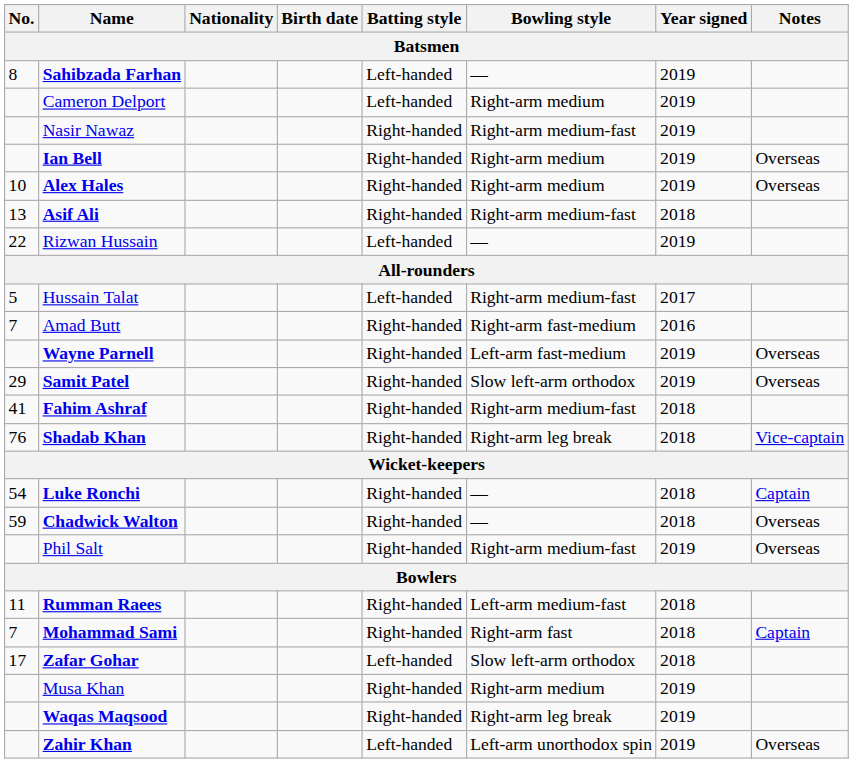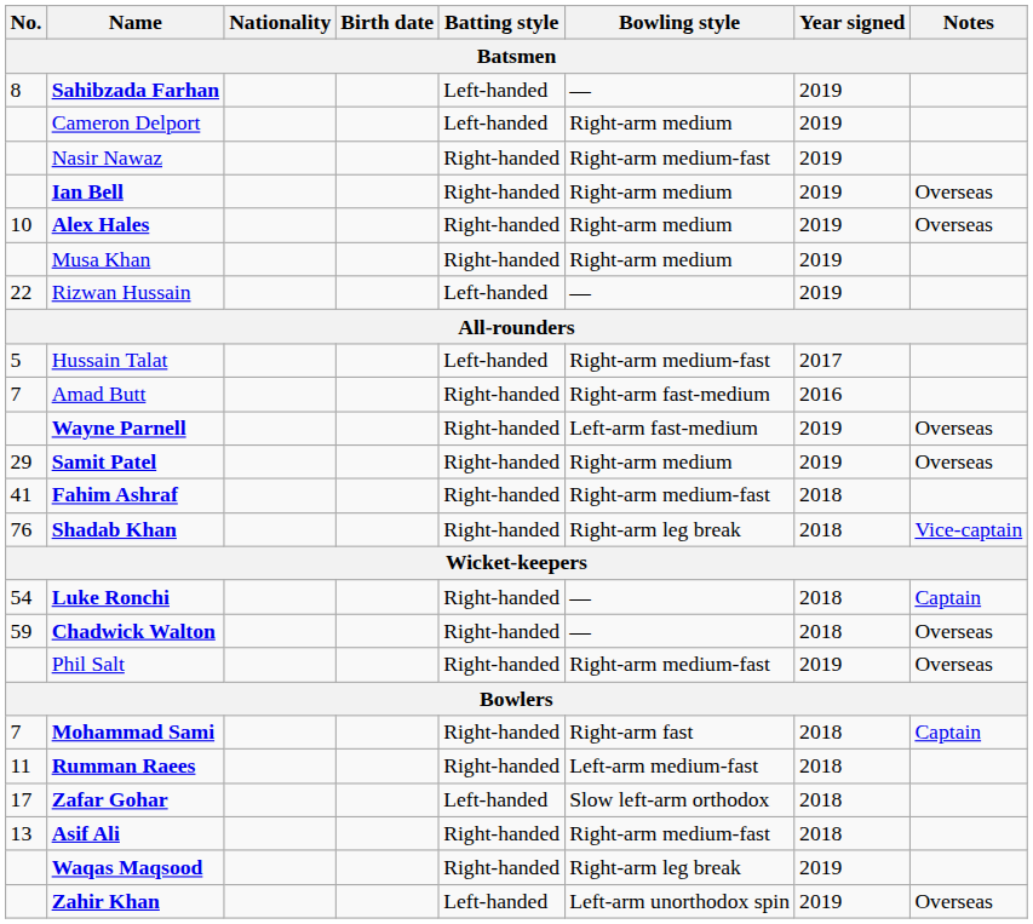 <table class="wikitable">
 <tr>
 <th>No.</th>
 <th>Name</th>
 <th>Nationality</th>
 <th>Birth date</th>
 <th>Batting style</th>
 <th>Bowling style</th>
 <th>Year signed</th>
 <th>Notes</th>
 </tr>
 <tr>
 <th colspan="8">Batsmen</th>
 </tr>
 <tr>
 <td>8</td>
 <td><strong><a href='#'>Sahibzada Farhan</a></strong></td>
 <td></td>
 <td></td>
 <td>Left-handed</td>
 <td>—</td>
 <td>2019</td>
 <td></td>
 </tr>
 <tr>
 <td></td>
 <td><a href='#'>Cameron Delport</a></td>
 <td></td>
 <td></td>
 <td>Left-handed</td>
 <td>Right-arm medium</td>
 <td>2019</td>
 <td></td>
 </tr>
 <tr>
 <td></td>
 <td><a href='#'>Nasir Nawaz</a></td>
 <td></td>
 <td></td>
 <td>Right-handed</td>
 <td>Right-arm medium-fast</td>
 <td>2019</td>
 <td></td>
 </tr>
 <tr>
 <td></td>
 <td><strong><a href='#'>Ian Bell</a></strong></td>
 <td></td>
 <td></td>
 <td>Right-handed</td>
 <td>Right-arm medium</td>
 <td>2019</td>
 <td>Overseas</td>
 </tr>
 <tr>
 <td>10</td>
 <td><strong><a href='#'>Alex Hales</a></strong></td>
 <td></td>
 <td></td>
 <td>Right-handed</td>
 <td>Right-arm medium</td>
 <td>2019</td>
 <td>Overseas</td>
 </tr>
 <tr>
-<td>13</td>
-<td><strong><a href='#'>Asif Ali</a></strong></td>
+<td></td>
+<td><a href='#'>Musa Khan</a></td>
 <td></td>
 <td></td>
 <td>Right-handed</td>
-<td>Right-arm medium-fast</td>
-<td>2018</td>
+<td>Right-arm medium</td>
+<td>2019</td>
 <td></td>
 </tr>
 <tr>
 <td>22</td>
 <td><a href='#'>Rizwan Hussain</a></td>
 <td></td>
 <td></td>
 <td>Left-handed</td>
 <td>—</td>
 <td>2019</td>
 <td></td>
 </tr>
 <tr>
 <th colspan="8">All-rounders</th>
 </tr>
 <tr>
 <td>5</td>
 <td><a href='#'>Hussain Talat</a></td>
 <td></td>
 <td></td>
 <td>Left-handed</td>
 <td>Right-arm medium-fast</td>
 <td>2017</td>
 <td></td>
 </tr>
 <tr>
 <td>7</td>
 <td><a href='#'>Amad Butt</a></td>
 <td></td>
 <td></td>
 <td>Right-handed</td>
 <td>Right-arm fast-medium</td>
 <td>2016</td>
 <td></td>
 </tr>
 <tr>
 <td></td>
 <td><strong><a href='#'>Wayne Parnell</a></strong></td>
 <td></td>
 <td></td>
 <td>Right-handed</td>
 <td>Left-arm fast-medium</td>
 <td>2019</td>
 <td>Overseas</td>
 </tr>
 <tr>
 <td>29</td>
 <td><strong><a href='#'>Samit Patel</a></strong></td>
 <td></td>
 <td></td>
 <td>Right-handed</td>
-<td>Slow left-arm orthodox</td>
+<td>Right-arm medium</td>
 <td>2019</td>
 <td>Overseas</td>
 </tr>
 <tr>
 <td>41</td>
 <td><strong><a href='#'>Fahim Ashraf</a></strong></td>
 <td></td>
 <td></td>
 <td>Right-handed</td>
 <td>Right-arm medium-fast</td>
 <td>2018</td>
 <td></td>
 </tr>
 <tr>
 <td>76</td>
 <td><strong><a href='#'>Shadab Khan</a></strong></td>
 <td></td>
 <td></td>
 <td>Right-handed</td>
 <td>Right-arm leg break</td>
 <td>2018</td>
 <td><a href='#'>Vice-captain</a></td>
 </tr>
 <tr>
 <th colspan="8">Wicket-keepers</th>
 </tr>
 <tr>
 <td>54</td>
 <td><strong><a href='#'>Luke Ronchi</a></strong></td>
 <td></td>
 <td></td>
 <td>Right-handed</td>
 <td>—</td>
 <td>2018</td>
 <td><a href='#'>Captain</a></td>
 </tr>
 <tr>
 <td>59</td>
 <td><strong><a href='#'>Chadwick Walton</a></strong></td>
 <td></td>
 <td></td>
 <td>Right-handed</td>
 <td>—</td>
 <td>2018</td>
 <td>Overseas</td>
 </tr>
 <tr>
 <td></td>
 <td><a href='#'>Phil Salt</a></td>
 <td></td>
 <td></td>
 <td>Right-handed</td>
 <td>Right-arm medium-fast</td>
 <td>2019</td>
 <td>Overseas</td>
 </tr>
 <tr>
 <th colspan="8">Bowlers</th>
 </tr>
 <tr>
+<td>7</td>
+<td><strong><a href='#'>Mohammad Sami</a></strong></td>
+<td></td>
+<td></td>
+<td>Right-handed</td>
+<td>Right-arm fast</td>
+<td>2018</td>
+<td><a href='#'>Captain</a></td>
+</tr>
+<tr>
 <td>11</td>
 <td><strong><a href='#'>Rumman Raees</a></strong></td>
 <td></td>
 <td></td>
 <td>Right-handed</td>
 <td>Left-arm medium-fast</td>
 <td>2018</td>
 <td></td>
-</tr>
-<tr>
-<td>7</td>
-<td><strong><a href='#'>Mohammad Sami</a></strong></td>
-<td></td>
-<td></td>
-<td>Right-handed</td>
-<td>Right-arm fast</td>
-<td>2018</td>
-<td><a href='#'>Captain</a></td>
 </tr>
 <tr>
 <td>17</td>
 <td><strong><a href='#'>Zafar Gohar</a></strong></td>
 <td></td>
 <td></td>
 <td>Left-handed</td>
 <td>Slow left-arm orthodox</td>
 <td>2018</td>
 <td></td>
 </tr>
 <tr>
-<td></td>
-<td><a href='#'>Musa Khan</a></td>
+<td>13</td>
+<td><strong><a href='#'>Asif Ali</a></strong></td>
 <td></td>
 <td></td>
 <td>Right-handed</td>
-<td>Right-arm medium</td>
-<td>2019</td>
+<td>Right-arm medium-fast</td>
+<td>2018</td>
 <td></td>
 </tr>
 <tr>
 <td></td>
 <td><strong><a href='#'>Waqas Maqsood</a></strong></td>
 <td></td>
 <td></td>
 <td>Right-handed</td>
 <td>Right-arm leg break</td>
 <td>2019</td>
 <td></td>
 </tr>
 <tr>
 <td></td>
 <td><strong><a href='#'>Zahir Khan</a></strong></td>
 <td></td>
 <td></td>
 <td>Left-handed</td>
 <td>Left-arm unorthodox spin</td>
 <td>2019</td>
 <td>Overseas</td>
 </tr>
 </table>
